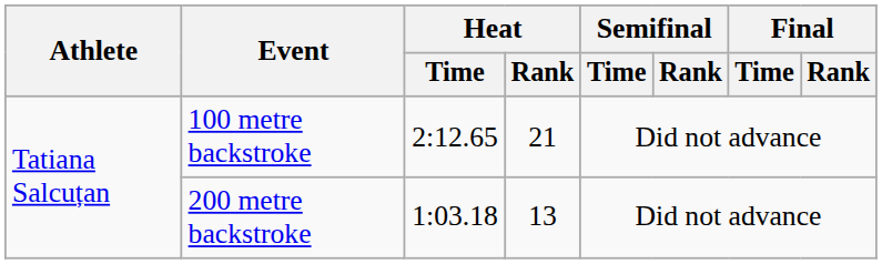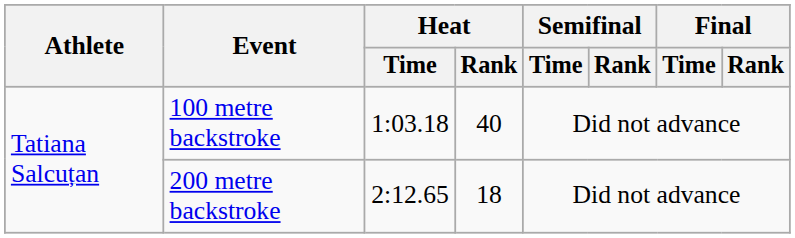 <table class="wikitable" style="text-align:center; font-size:90%; width:50%;">
 <tr>
 <th rowspan="2">Athlete</th>
 <th rowspan="2">Event</th>
 <th colspan="2">Heat</th>
 <th colspan="2">Semifinal</th>
 <th colspan="2">Final</th>
 </tr>
 <tr style="font-size:95%">
 <th>Time</th>
 <th>Rank</th>
 <th>Time</th>
 <th>Rank</th>
 <th>Time</th>
 <th>Rank</th>
 </tr>
 <tr>
 <td align=left rowspan=2><a href='#'>Tatiana Salcuțan</a></td>
 <td align=left><a href='#'>100 metre backstroke</a></td>
-<td>2:12.65</td>
-<td>21</td>
+<td>1:03.18</td>
+<td>40</td>
 <td colspan=4>Did not advance</td>
 </tr>
 <tr>
 <td align=left><a href='#'>200 metre backstroke</a></td>
-<td>1:03.18</td>
-<td>13</td>
+<td>2:12.65</td>
+<td>18</td>
 <td colspan=4>Did not advance</td>
 </tr>
 </table>
